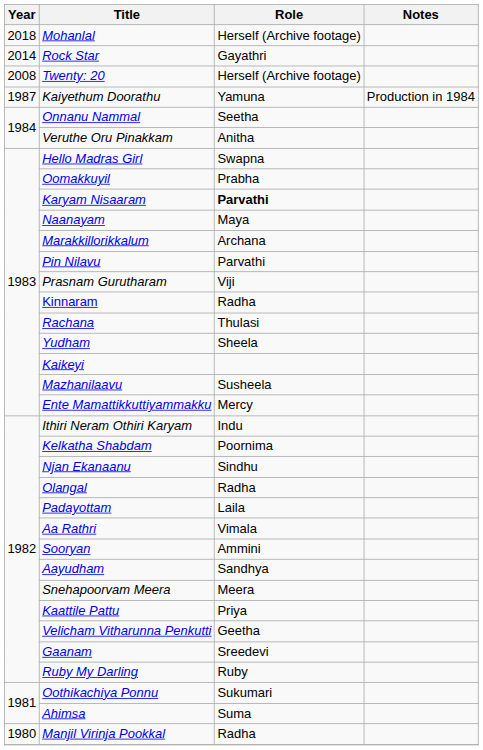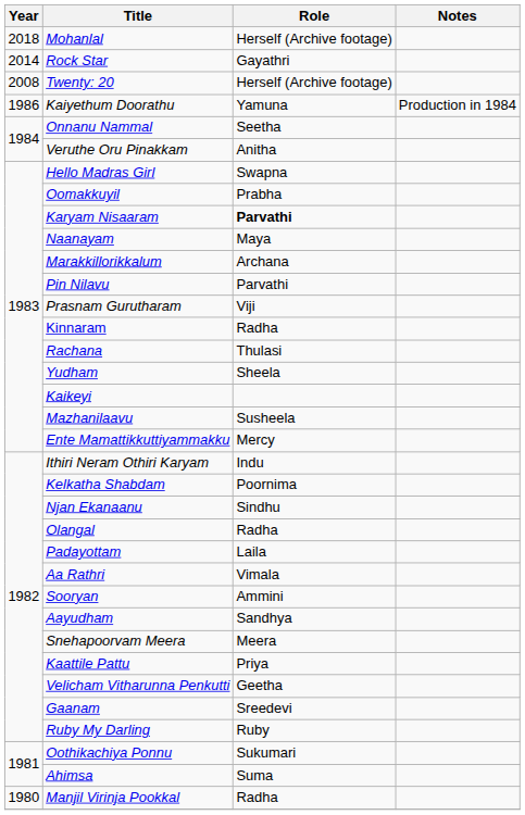 <table class="wikitable sortable">
 <tr>
 <th>Year</th>
 <th>Title</th>
 <th>Role</th>
 <th>Notes</th>
 </tr>
 <tr>
 <td>2018</td>
 <td><a href='#'><em>Mohanlal</em></a></td>
 <td>Herself (Archive footage)</td>
 <td></td>
 </tr>
 <tr>
 <td>2014</td>
 <td><a href='#'><em>Rock Star</em></a></td>
 <td>Gayathri</td>
 <td></td>
 </tr>
 <tr>
 <td>2008</td>
 <td><a href='#'><em>Twenty: 20</em></a></td>
 <td>Herself (Archive footage)</td>
 <td></td>
 </tr>
 <tr>
-<td>1987</td>
+<td>1986</td>
 <td><em>Kaiyethum Doorathu</em></td>
 <td>Yamuna</td>
 <td>Production in 1984</td>
 </tr>
 <tr>
 <td rowspan="2">1984</td>
 <td><em><a href='#'>Onnanu Nammal</a></em></td>
 <td>Seetha</td>
 <td></td>
 </tr>
 <tr>
 <td><em>Veruthe Oru Pinakkam</em></td>
 <td>Anitha</td>
 <td></td>
 </tr>
 <tr>
 <td rowspan="13">1983</td>
 <td><em><a href='#'>Hello Madras Girl</a></em></td>
 <td>Swapna</td>
 <td></td>
 </tr>
 <tr>
 <td><em><a href='#'>Oomakkuyil</a></em></td>
 <td>Prabha</td>
 <td></td>
 </tr>
 <tr>
 <td><em><a href='#'>Karyam Nisaaram</a></em></td>
 <td><strong>Parvathi</strong></td>
 <td></td>
 </tr>
 <tr>
 <td><a href='#'><em>Naanayam</em></a></td>
 <td>Maya</td>
 <td></td>
 </tr>
 <tr>
 <td><em><a href='#'>Marakkillorikkalum</a></em></td>
 <td>Archana</td>
 <td></td>
 </tr>
 <tr>
 <td><em><a href='#'>Pin Nilavu</a></em></td>
 <td>Parvathi</td>
 <td></td>
 </tr>
 <tr>
 <td><em>Prasnam Gurutharam</em></td>
 <td>Viji</td>
 <td></td>
 </tr>
 <tr>
 <td><a href='#'>Kinnaram</a></td>
 <td>Radha</td>
 <td></td>
 </tr>
 <tr>
 <td><a href='#'><em>Rachana</em></a></td>
 <td>Thulasi</td>
 <td></td>
 </tr>
 <tr>
 <td><em><a href='#'>Yudham</a></em></td>
 <td>Sheela</td>
 <td></td>
 </tr>
 <tr>
 <td><a href='#'><em>Kaikeyi</em></a></td>
 <td></td>
 <td></td>
 </tr>
 <tr>
 <td><em><a href='#'>Mazhanilaavu</a></em></td>
 <td>Susheela</td>
 <td></td>
 </tr>
 <tr>
 <td><em><a href='#'>Ente Mamattikkuttiyammakku</a></em></td>
 <td>Mercy</td>
 <td></td>
 </tr>
 <tr>
 <td rowspan="13">1982</td>
 <td><em>Ithiri Neram Othiri Karyam</em></td>
 <td>Indu</td>
 <td></td>
 </tr>
 <tr>
 <td><em><a href='#'>Kelkatha Shabdam</a></em></td>
 <td>Poornima</td>
 <td></td>
 </tr>
 <tr>
 <td><em><a href='#'>Njan Ekanaanu</a></em></td>
 <td>Sindhu</td>
 <td></td>
 </tr>
 <tr>
 <td><em><a href='#'>Olangal</a></em></td>
 <td>Radha</td>
 <td></td>
 </tr>
 <tr>
 <td><em><a href='#'>Padayottam</a></em></td>
 <td>Laila</td>
 <td></td>
 </tr>
 <tr>
 <td><em><a href='#'>Aa Rathri</a></em></td>
 <td>Vimala</td>
 <td></td>
 </tr>
 <tr>
 <td><a href='#'><em>Sooryan</em></a></td>
 <td>Ammini</td>
 <td></td>
 </tr>
 <tr>
 <td><a href='#'><em>Aayudham</em></a></td>
 <td>Sandhya</td>
 <td></td>
 </tr>
 <tr>
 <td><em>Snehapoorvam Meera</em></td>
 <td>Meera</td>
 <td></td>
 </tr>
 <tr>
 <td><em><a href='#'>Kaattile Pattu</a></em></td>
 <td>Priya</td>
 <td></td>
 </tr>
 <tr>
 <td><em><a href='#'>Velicham Vitharunna Penkutti</a></em></td>
 <td>Geetha</td>
 <td></td>
 </tr>
 <tr>
 <td><em><a href='#'>Gaanam</a></em></td>
 <td>Sreedevi</td>
 <td></td>
 </tr>
 <tr>
 <td><a href='#'><em>Ruby My Darling</em></a></td>
 <td>Ruby</td>
 <td></td>
 </tr>
 <tr>
 <td rowspan="2">1981</td>
 <td><em><a href='#'>Oothikachiya Ponnu</a></em></td>
 <td>Sukumari</td>
 <td></td>
 </tr>
 <tr>
 <td><a href='#'><em>Ahimsa</em></a></td>
 <td>Suma</td>
 <td></td>
 </tr>
 <tr>
 <td>1980</td>
 <td><em><a href='#'>Manjil Virinja Pookkal</a></em></td>
 <td>Radha</td>
 <td></td>
 </tr>
 <tr>
 </tr>
 </table>
